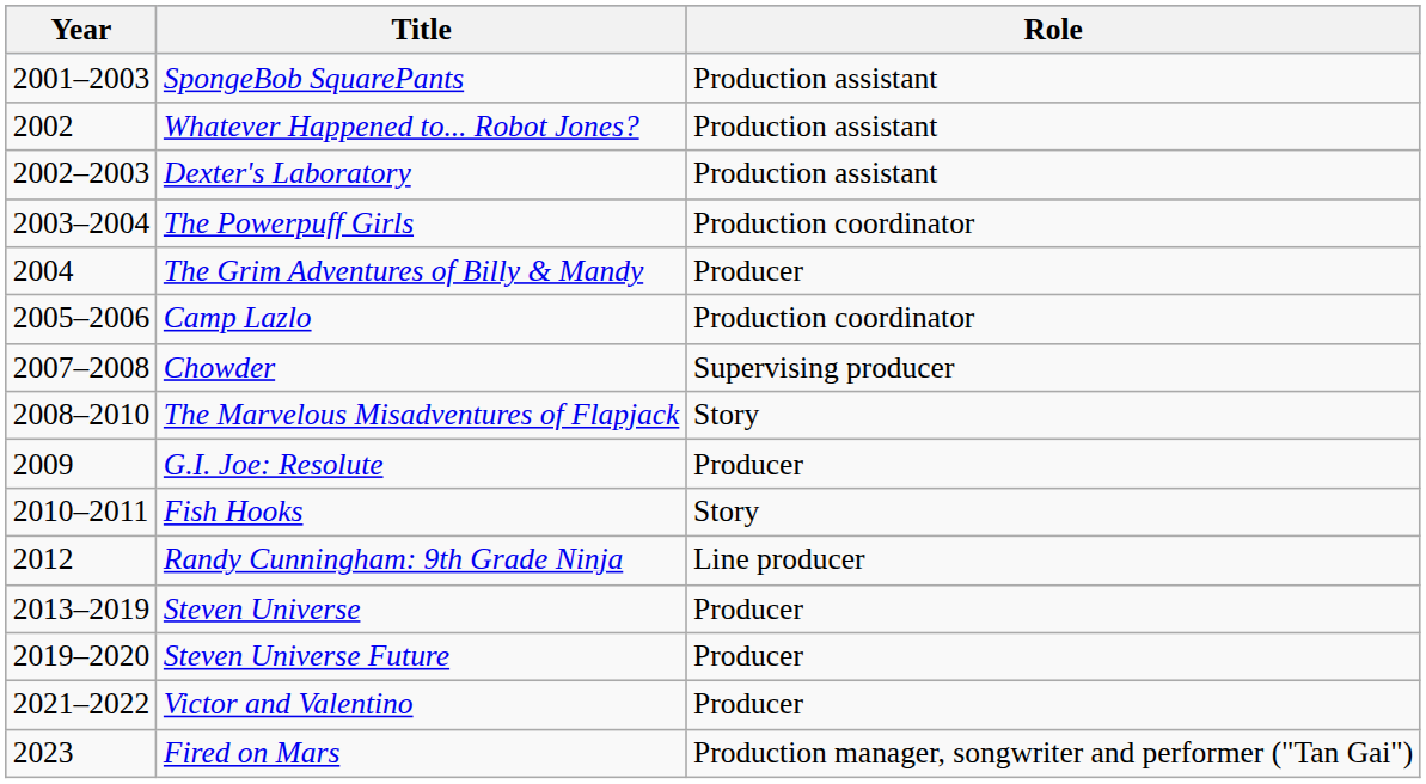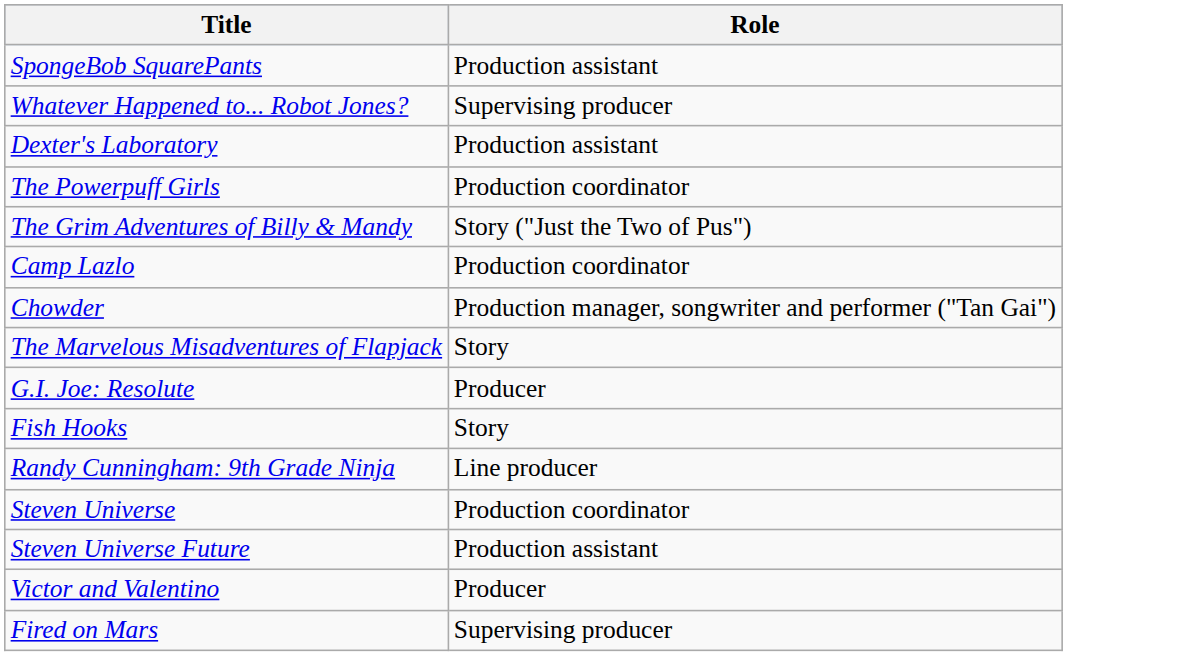 <table class="wikitable">
 <tr style="background:#b0c4de; text-align:center;">
-<th>Year</th>
 <th>Title</th>
 <th>Role</th>
 </tr>
 <tr>
-<td>2001–2003</td>
 <td><em><a href='#'>SpongeBob SquarePants</a></em></td>
 <td>Production assistant</td>
 </tr>
 <tr>
-<td>2002</td>
 <td><em><a href='#'>Whatever Happened to... Robot Jones?</a></em></td>
-<td>Production assistant</td>
+<td>Supervising producer</td>
 </tr>
 <tr>
-<td>2002–2003</td>
 <td><em><a href='#'>Dexter's Laboratory</a></em></td>
 <td>Production assistant</td>
 </tr>
 <tr>
-<td>2003–2004</td>
 <td><em><a href='#'>The Powerpuff Girls</a></em></td>
 <td>Production coordinator</td>
 </tr>
 <tr>
-<td>2004</td>
 <td><em><a href='#'>The Grim Adventures of Billy & Mandy</a></em></td>
-<td>Producer</td>
+<td>Story ("Just the Two of Pus")</td>
 </tr>
 <tr>
-<td>2005–2006</td>
 <td><em><a href='#'>Camp Lazlo</a></em></td>
 <td>Production coordinator</td>
 </tr>
 <tr>
-<td>2007–2008</td>
 <td><em><a href='#'>Chowder</a></em></td>
-<td>Supervising producer</td>
+<td>Production manager, songwriter and performer ("Tan Gai")</td>
 </tr>
 <tr>
-<td>2008–2010</td>
 <td><em><a href='#'>The Marvelous Misadventures of Flapjack</a></em></td>
 <td>Story</td>
 </tr>
 <tr>
-<td>2009</td>
 <td><em><a href='#'>G.I. Joe: Resolute</a></em></td>
 <td>Producer</td>
 </tr>
 <tr>
-<td>2010–2011</td>
 <td><em><a href='#'>Fish Hooks</a></em></td>
 <td>Story</td>
 </tr>
 <tr>
-<td>2012</td>
 <td><em><a href='#'>Randy Cunningham: 9th Grade Ninja</a></em></td>
 <td>Line producer</td>
 </tr>
 <tr>
-<td>2013–2019</td>
 <td><em><a href='#'>Steven Universe</a></em></td>
-<td>Producer</td>
+<td>Production coordinator</td>
 </tr>
 <tr>
-<td>2019–2020</td>
 <td><em><a href='#'>Steven Universe Future</a></em></td>
-<td>Producer</td>
+<td>Production assistant</td>
 </tr>
 <tr>
-<td>2021–2022</td>
 <td><em><a href='#'>Victor and Valentino</a></em></td>
 <td>Producer</td>
 </tr>
 <tr>
-<td>2023</td>
 <td><em><a href='#'>Fired on Mars</a></em></td>
-<td>Production manager, songwriter and performer ("Tan Gai")</td>
+<td>Supervising producer</td>
 </tr>
 </table>
